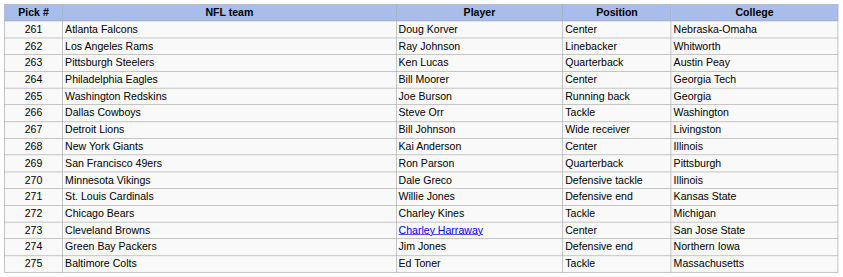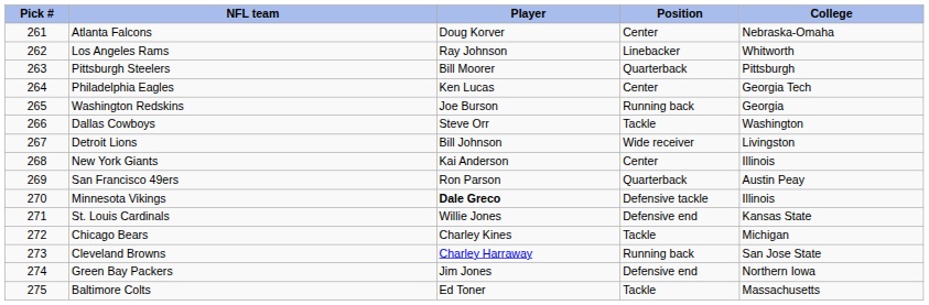 <table class="wikitable sortable sortable" style="width: 100%">
 <tr>
 <th style="background:#A8BDEC;" width=7%>Pick #</th>
 <th width=40% style="background:#A8BDEC;">NFL team</th>
 <th width=20% style="background:#A8BDEC;">Player</th>
 <th width=13% style="background:#A8BDEC;">Position</th>
 <th style="background:#A8BDEC;">College</th>
 </tr>
 <tr>
 <td align=center>261</td>
 <td>Atlanta Falcons</td>
 <td>Doug Korver</td>
 <td>Center</td>
 <td>Nebraska-Omaha</td>
 </tr>
 <tr>
 <td align=center>262</td>
 <td>Los Angeles Rams</td>
 <td>Ray Johnson</td>
 <td>Linebacker</td>
 <td>Whitworth</td>
 </tr>
 <tr>
 <td align=center>263</td>
 <td>Pittsburgh Steelers</td>
-<td>Ken Lucas</td>
+<td>Bill Moorer</td>
 <td>Quarterback</td>
-<td>Austin Peay</td>
+<td>Pittsburgh</td>
 </tr>
 <tr>
 <td align=center>264</td>
 <td>Philadelphia Eagles</td>
-<td>Bill Moorer</td>
+<td>Ken Lucas</td>
 <td>Center</td>
 <td>Georgia Tech</td>
 </tr>
 <tr>
 <td align=center>265</td>
 <td>Washington Redskins</td>
 <td>Joe Burson</td>
 <td>Running back</td>
 <td>Georgia</td>
 </tr>
 <tr>
 <td align=center>266</td>
 <td>Dallas Cowboys</td>
 <td>Steve Orr</td>
 <td>Tackle</td>
 <td>Washington</td>
 </tr>
 <tr>
 <td align=center>267</td>
 <td>Detroit Lions</td>
 <td>Bill Johnson</td>
 <td>Wide receiver</td>
 <td>Livingston</td>
 </tr>
 <tr>
 <td align=center>268</td>
 <td>New York Giants</td>
 <td>Kai Anderson</td>
 <td>Center</td>
 <td>Illinois</td>
 </tr>
 <tr>
 <td align=center>269</td>
 <td>San Francisco 49ers</td>
 <td>Ron Parson</td>
 <td>Quarterback</td>
-<td>Pittsburgh</td>
+<td>Austin Peay</td>
 </tr>
 <tr>
 <td align=center>270</td>
 <td>Minnesota Vikings</td>
-<td>Dale Greco</td>
+<td><strong>Dale Greco</strong></td>
 <td>Defensive tackle</td>
 <td>Illinois</td>
 </tr>
 <tr>
 <td align=center>271</td>
 <td>St. Louis Cardinals</td>
 <td>Willie Jones</td>
 <td>Defensive end</td>
 <td>Kansas State</td>
 </tr>
 <tr>
 <td align=center>272</td>
 <td>Chicago Bears</td>
 <td>Charley Kines</td>
 <td>Tackle</td>
 <td>Michigan</td>
 </tr>
 <tr>
 <td align=center>273</td>
 <td>Cleveland Browns</td>
 <td><a href='#'>Charley Harraway</a></td>
-<td>Center</td>
+<td>Running back</td>
 <td>San Jose State</td>
 </tr>
 <tr>
 <td align=center>274</td>
 <td>Green Bay Packers</td>
 <td>Jim Jones</td>
 <td>Defensive end</td>
 <td>Northern Iowa</td>
 </tr>
 <tr>
 <td align=center>275</td>
 <td>Baltimore Colts</td>
 <td>Ed Toner</td>
 <td>Tackle</td>
 <td>Massachusetts</td>
 </tr>
 </table>
